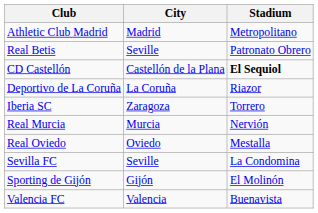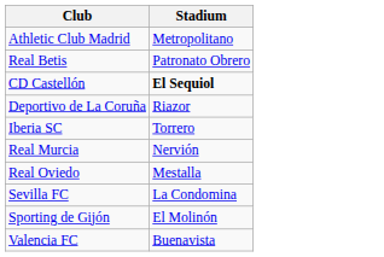 <table class="wikitable sortable" style="text-align: left;">
 <tr>
 <th>Club</th>
-<th>City</th>
 <th>Stadium</th>
 </tr>
 <tr>
 <td><a href='#'>Athletic Club Madrid</a></td>
-<td><a href='#'>Madrid</a></td>
 <td><a href='#'>Metropolitano</a></td>
 </tr>
 <tr>
 <td><a href='#'>Real Betis</a></td>
-<td><a href='#'>Seville</a></td>
 <td><a href='#'>Patronato Obrero</a></td>
 </tr>
 <tr>
 <td><a href='#'>CD Castellón</a></td>
-<td><a href='#'>Castellón de la Plana</a></td>
 <td><strong>El Sequiol</strong></td>
 </tr>
 <tr>
 <td><a href='#'>Deportivo de La Coruña</a></td>
-<td><a href='#'>La Coruña</a></td>
 <td><a href='#'>Riazor</a></td>
 </tr>
 <tr>
 <td><a href='#'>Iberia SC</a></td>
-<td><a href='#'>Zaragoza</a></td>
 <td><a href='#'>Torrero</a></td>
 </tr>
 <tr>
 <td><a href='#'>Real Murcia</a></td>
-<td><a href='#'>Murcia</a></td>
 <td><a href='#'>Nervión</a></td>
 </tr>
 <tr>
 <td><a href='#'>Real Oviedo</a></td>
-<td><a href='#'>Oviedo</a></td>
 <td><a href='#'>Mestalla</a></td>
 </tr>
 <tr>
 <td><a href='#'>Sevilla FC</a></td>
-<td><a href='#'>Seville</a></td>
 <td><a href='#'>La Condomina</a></td>
 </tr>
 <tr>
 <td><a href='#'>Sporting de Gijón</a></td>
-<td><a href='#'>Gijón</a></td>
 <td><a href='#'>El Molinón</a></td>
 </tr>
 <tr>
 <td><a href='#'>Valencia FC</a></td>
-<td><a href='#'>Valencia</a></td>
 <td><a href='#'>Buenavista</a></td>
 </tr>
 </table>
